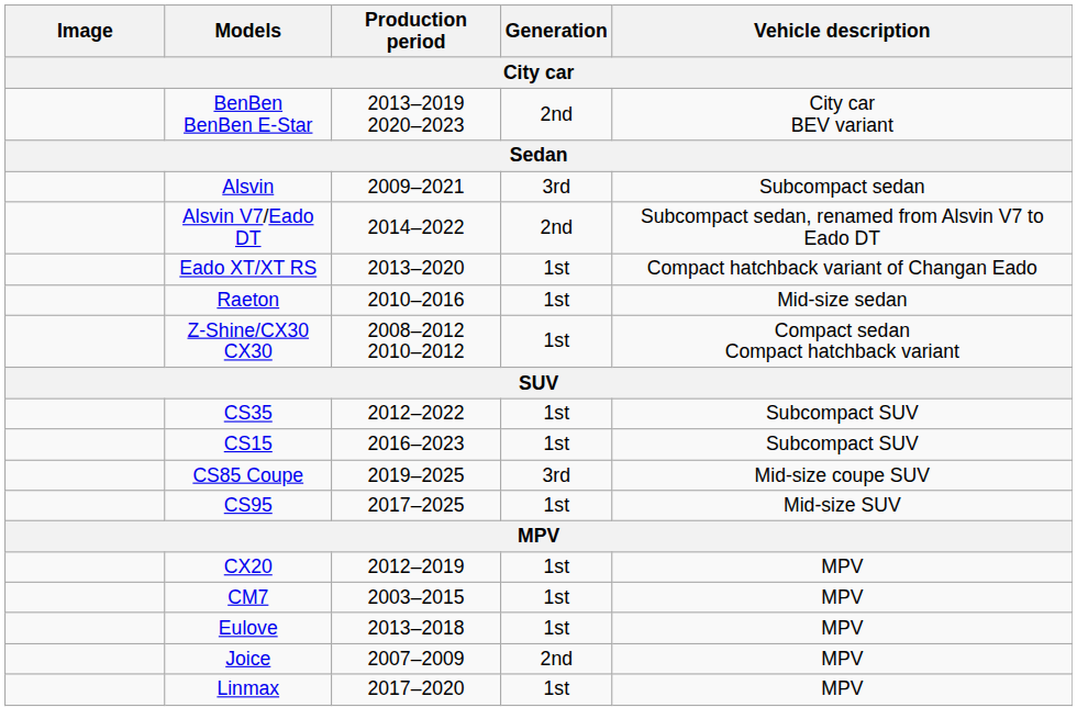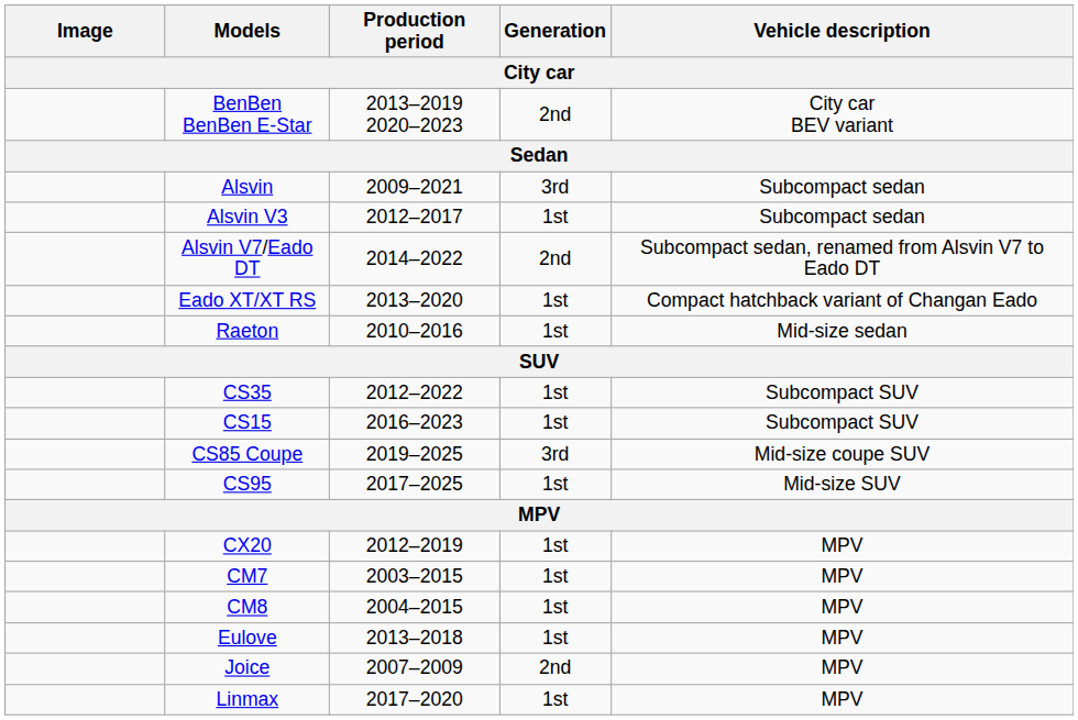 <table class="wikitable sortable" style="text-align: center; width: 100%">
 <tr>
 <th class="unsortable" width="15%">Image</th>
 <th>Models</th>
 <th>Production period</th>
 <th class="unsortable">Generation</th>
 <th>Vehicle description</th>
 </tr>
 <tr>
 <th colspan="5">City car</th>
 </tr>
 <tr>
 <td><br></td>
 <td><a href='#'>BenBen</a><br><a href='#'>BenBen E-Star</a></td>
 <td>2013–2019<br>2020–2023</td>
 <td>2nd</td>
 <td>City car<br>BEV variant</td>
 </tr>
 <tr>
 <th colspan="5">Sedan</th>
 </tr>
 <tr>
 <td></td>
 <td><a href='#'>Alsvin</a></td>
 <td>2009–2021</td>
 <td>3rd</td>
 <td>Subcompact sedan</td>
 </tr>
 <tr>
 <td></td>
+<td><a href='#'>Alsvin V3</a></td>
+<td>2012–2017</td>
+<td>1st</td>
+<td>Subcompact sedan</td>
+</tr>
+<tr>
+<td></td>
 <td><a href='#'>Alsvin V7</a>/<a href='#'>Eado DT</a></td>
 <td>2014–2022</td>
 <td>2nd</td>
 <td>Subcompact sedan, renamed from Alsvin V7 to Eado DT</td>
 </tr>
 <tr>
 <td></td>
 <td><a href='#'>Eado XT/XT RS</a></td>
 <td>2013–2020</td>
 <td>1st</td>
 <td>Compact hatchback variant of Changan Eado</td>
 </tr>
 <tr>
 <td></td>
 <td><a href='#'>Raeton</a></td>
 <td>2010–2016</td>
 <td>1st</td>
 <td>Mid-size sedan</td>
-</tr>
-<tr>
-<td><br></td>
-<td><a href='#'>Z-Shine/CX30</a><br><a href='#'>CX30</a></td>
-<td>2008–2012<br>2010–2012</td>
-<td>1st</td>
-<td>Compact sedan<br>Compact hatchback variant</td>
 </tr>
 <tr>
 <th colspan="5">SUV</th>
 </tr>
 <tr>
 <td></td>
 <td><a href='#'>CS35</a></td>
 <td>2012–2022</td>
 <td>1st</td>
 <td>Subcompact SUV</td>
 </tr>
 <tr>
 <td></td>
 <td><a href='#'>CS15</a></td>
 <td>2016–2023</td>
 <td>1st</td>
 <td>Subcompact SUV</td>
 </tr>
 <tr>
 <td></td>
 <td><a href='#'>CS85 Coupe</a></td>
 <td>2019–2025</td>
 <td>3rd</td>
 <td>Mid-size coupe SUV</td>
 </tr>
 <tr>
 <td></td>
 <td><a href='#'>CS95</a></td>
 <td>2017–2025</td>
 <td>1st</td>
 <td>Mid-size SUV</td>
 </tr>
 <tr>
 <th colspan="5">MPV</th>
 </tr>
 <tr>
 <td></td>
 <td><a href='#'>CX20</a></td>
 <td>2012–2019</td>
 <td>1st</td>
 <td>MPV</td>
 </tr>
 <tr>
 <td></td>
 <td><a href='#'>CM7</a></td>
 <td>2003–2015</td>
 <td>1st</td>
 <td>MPV</td>
 </tr>
 <tr>
 <td></td>
+<td><a href='#'>CM8</a></td>
+<td>2004–2015</td>
+<td>1st</td>
+<td>MPV</td>
+</tr>
+<tr>
+<td></td>
 <td><a href='#'>Eulove</a></td>
 <td>2013–2018</td>
 <td>1st</td>
 <td>MPV</td>
 </tr>
 <tr>
 <td></td>
 <td><a href='#'>Joice</a></td>
 <td>2007–2009</td>
 <td>2nd</td>
 <td>MPV</td>
 </tr>
 <tr>
 <td></td>
 <td><a href='#'>Linmax</a></td>
 <td>2017–2020</td>
 <td>1st</td>
 <td>MPV</td>
 </tr>
 </table>
